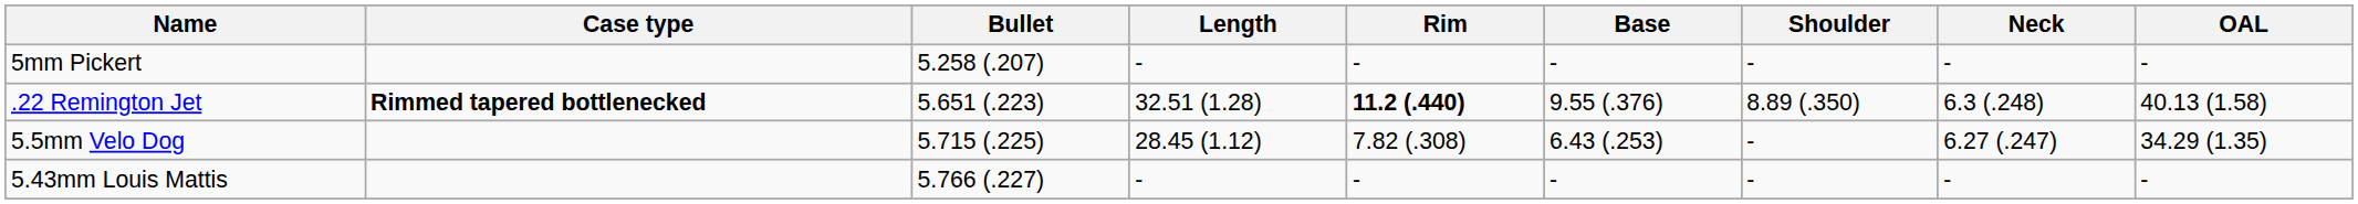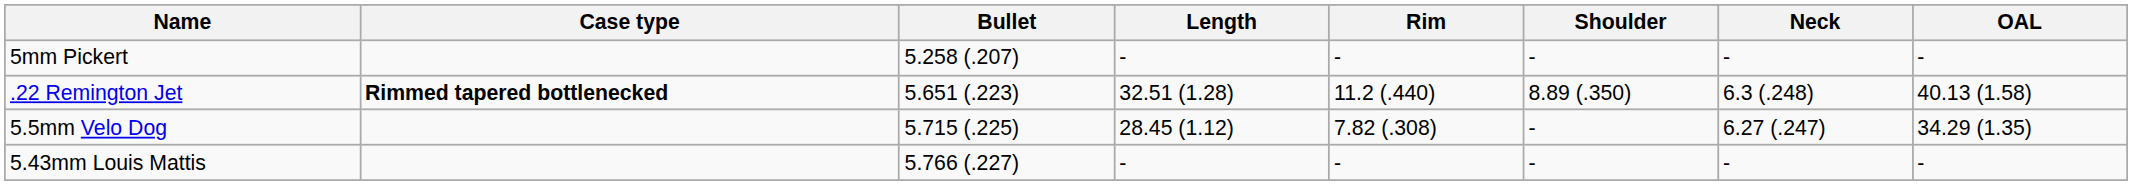 <table class="wikitable sortable" style="font-size: 9pt; width:1200px; text-align:left">
 <tr>
 <th>Name</th>
 <th>Case type</th>
 <th>Bullet</th>
 <th>Length</th>
 <th>Rim</th>
-<th>Base</th>
 <th>Shoulder</th>
 <th>Neck</th>
 <th>OAL</th>
 </tr>
 <tr>
 <td>5mm Pickert</td>
 <td></td>
 <td>5.258 (.207)</td>
 <td>-</td>
 <td>-</td>
 <td>-</td>
 <td>-</td>
 <td>-</td>
-<td>-</td>
 </tr>
 <tr>
 <td><a href='#'>.22 Remington Jet</a></td>
 <td><strong>Rimmed tapered bottlenecked</strong></td>
 <td>5.651 (.223)</td>
 <td>32.51 (1.28)</td>
-<td><strong>11.2 (.440)</strong></td>
-<td>9.55 (.376)</td>
+<td>11.2 (.440)</td>
 <td>8.89 (.350)</td>
 <td>6.3 (.248)</td>
 <td>40.13 (1.58)</td>
 </tr>
 <tr>
 <td>5.5mm <a href='#'>Velo Dog</a></td>
 <td></td>
 <td>5.715 (.225)</td>
 <td>28.45 (1.12)</td>
 <td>7.82 (.308)</td>
-<td>6.43 (.253)</td>
 <td>-</td>
 <td>6.27 (.247)</td>
 <td>34.29 (1.35)</td>
 </tr>
 <tr>
 <td>5.43mm Louis Mattis</td>
 <td></td>
 <td>5.766 (.227)</td>
 <td>-</td>
 <td>-</td>
 <td>-</td>
 <td>-</td>
-<td>-</td>
 <td>-<br></td>
 </tr>
 </table>
